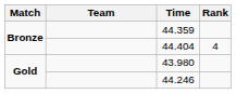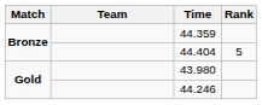 <table class="wikitable sortable">
 <tr>
 <th>Match</th>
 <th style="width:10em">Team</th>
 <th>Time</th>
 <th>Rank</th>
 </tr>
 <tr>
 <td rowspan=2 align=center><strong>Bronze</strong></td>
 <td></td>
 <td> 44.359 </td>
 <td align=center></td>
 </tr>
 <tr>
 <td></td>
 <td> 44.404</td>
-<td align=center>4</td>
+<td align=center>5</td>
 </tr>
 <tr>
 <td rowspan=2 align=center><strong>Gold</strong></td>
 <td></td>
 <td> 43.980</td>
 <td align=center></td>
 </tr>
 <tr>
 <td></td>
 <td> 44.246</td>
 <td align=center></td>
 </tr>
 </table>
